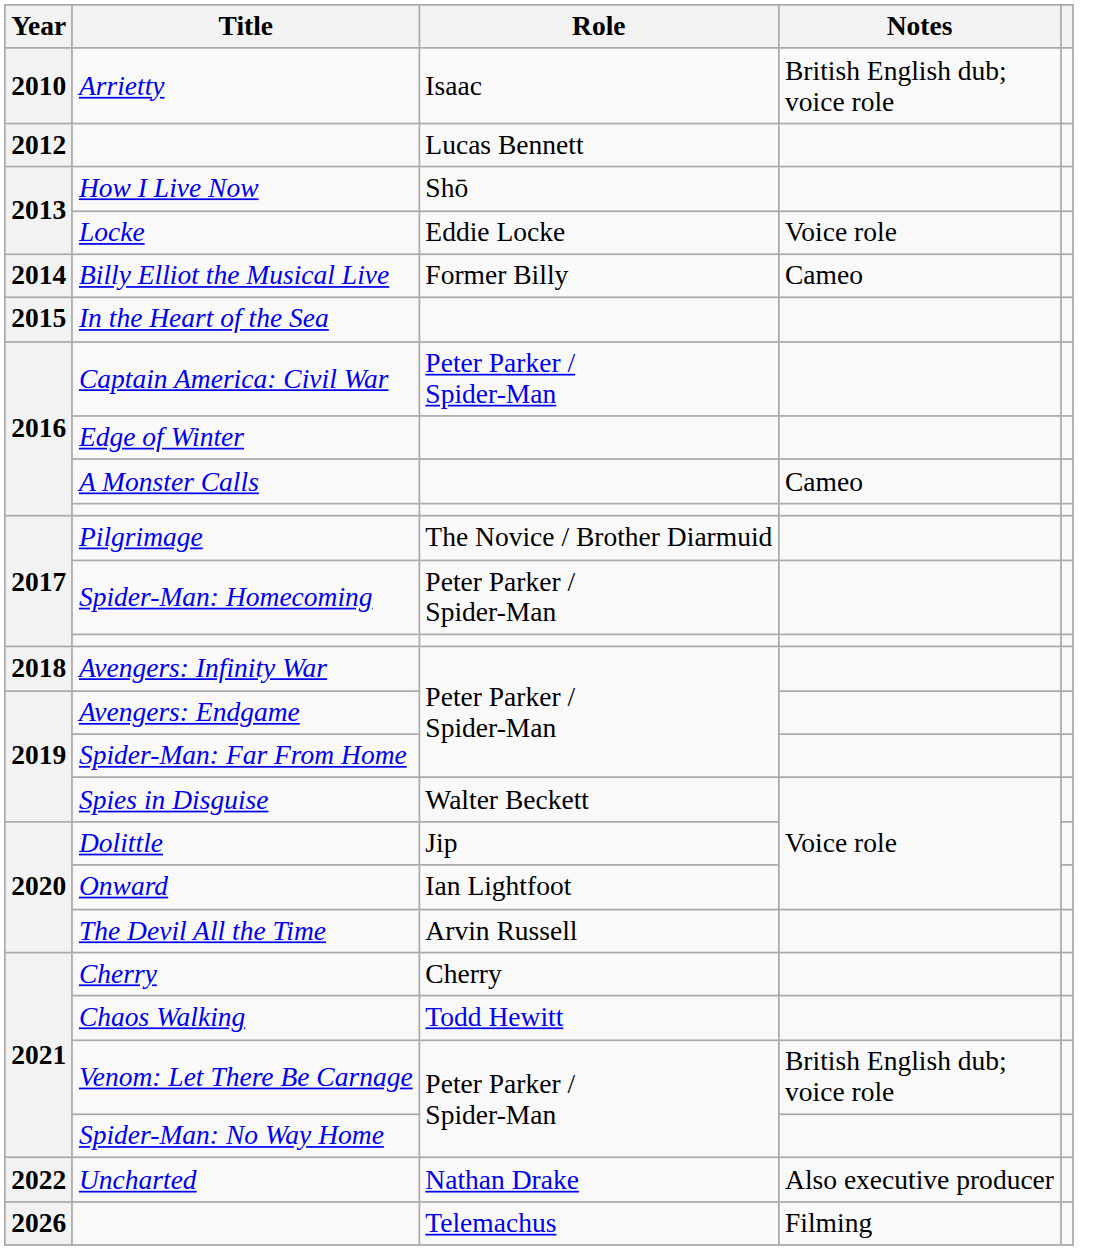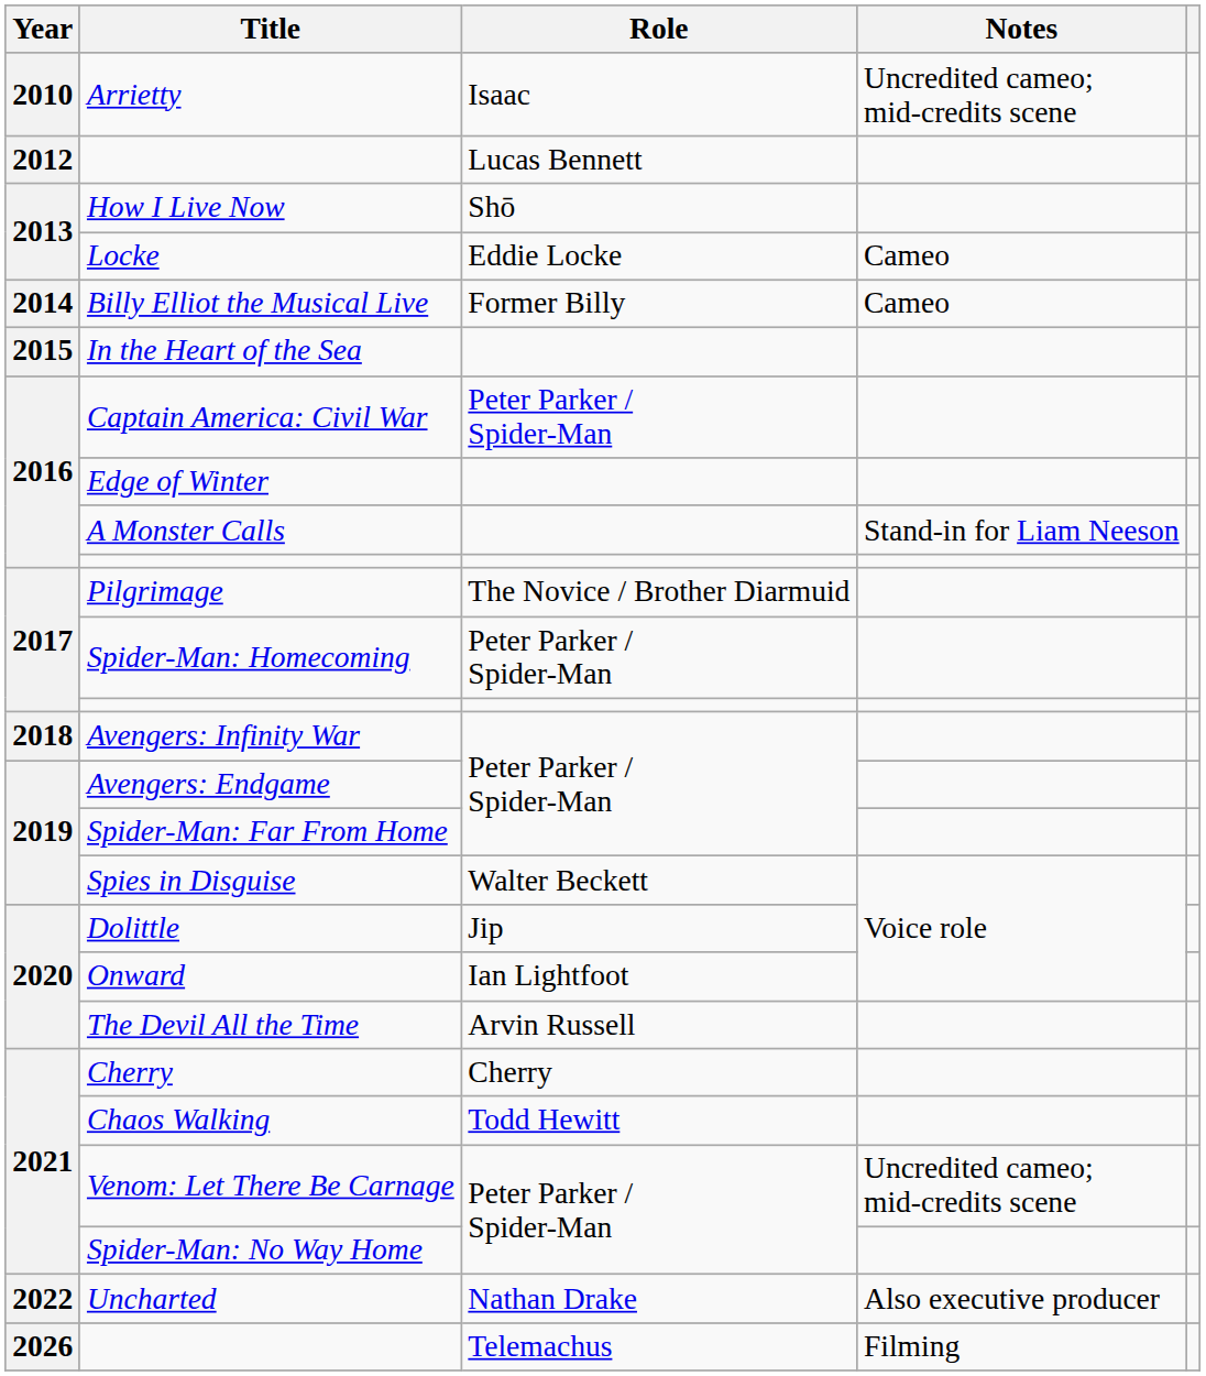 <table class="wikitable plainrowheaders sortable">
 <tr>
 <th scope="col">Year</th>
 <th scope="col">Title</th>
 <th scope="col">Role</th>
 <th scope="col" class="unsortable">Notes</th>
 <th scope="col" class="unsortable"></th>
 </tr>
 <tr>
 <th scope="row">2010</th>
 <td><em><a href='#'>Arrietty</a></em></td>
 <td>Isaac</td>
-<td>British English dub; <br>voice role</td>
+<td>Uncredited cameo; <br>mid-credits scene</td>
 <td style="text-align:center;"></td>
 </tr>
 <tr>
 <th scope="row">2012</th>
 <td></td>
 <td>Lucas Bennett</td>
 <td></td>
 <td style="text-align:center;"></td>
 </tr>
 <tr>
 <th rowspan="2" scope="row">2013</th>
 <td><em><a href='#'>How I Live Now</a></em></td>
 <td>Shō</td>
 <td></td>
 <td style="text-align:center;"></td>
 </tr>
 <tr>
 <td><em><a href='#'>Locke</a></em></td>
 <td>Eddie Locke</td>
-<td>Voice role</td>
+<td>Cameo</td>
 <td style="text-align:center;"></td>
 </tr>
 <tr>
 <th scope="row">2014</th>
 <td><em><a href='#'>Billy Elliot the Musical Live</a></em></td>
 <td>Former Billy</td>
 <td>Cameo</td>
 <td style="text-align:center;"></td>
 </tr>
 <tr>
 <th scope="row">2015</th>
 <td><em><a href='#'>In the Heart of the Sea</a></em></td>
 <td></td>
 <td></td>
 <td style="text-align:center;"></td>
 </tr>
 <tr>
 <th scope="row" rowspan=4>2016</th>
 <td><em><a href='#'>Captain America: Civil War</a></em></td>
 <td><a href='#'>Peter Parker / <br>Spider-Man</a></td>
 <td></td>
 <td style="text-align:center;"></td>
 </tr>
 <tr>
 <td><em><a href='#'>Edge of Winter</a></em></td>
 <td></td>
 <td></td>
 <td style="text-align:center;"></td>
 </tr>
 <tr>
 <td><em><a href='#'>A Monster Calls</a></em></td>
 <td></td>
-<td>Cameo</td>
+<td>Stand-in for <a href='#'>Liam Neeson</a></td>
 <td style="text-align:center;"></td>
 </tr>
 <tr>
 <td></td>
 <td></td>
 <td></td>
 <td style="text-align:center;"></td>
 </tr>
 <tr>
 <th scope="row" rowspan=3>2017</th>
 <td><em><a href='#'>Pilgrimage</a></em></td>
 <td>The Novice / Brother Diarmuid</td>
 <td></td>
 <td style="text-align:center;"></td>
 </tr>
 <tr>
 <td><em><a href='#'>Spider-Man: Homecoming</a></em></td>
 <td>Peter Parker / <br>Spider-Man</td>
 <td></td>
 <td style="text-align:center;"></td>
 </tr>
 <tr>
 <td></td>
 <td></td>
 <td></td>
 <td style="text-align:center;"></td>
 </tr>
 <tr>
 <th scope="row">2018</th>
 <td><em><a href='#'>Avengers: Infinity War</a></em></td>
 <td rowspan=3>Peter Parker / <br>Spider-Man</td>
 <td></td>
 <td style="text-align:center;"></td>
 </tr>
 <tr>
 <th scope="row" rowspan=3>2019</th>
 <td><em><a href='#'>Avengers: Endgame</a></em></td>
 <td></td>
 <td style="text-align:center;"></td>
 </tr>
 <tr>
 <td><em><a href='#'>Spider-Man: Far From Home</a></em></td>
 <td></td>
 <td style="text-align:center;"></td>
 </tr>
 <tr>
 <td><em><a href='#'>Spies in Disguise</a></em></td>
 <td>Walter Beckett</td>
 <td rowspan="3">Voice role</td>
 <td style="text-align:center;"></td>
 </tr>
 <tr>
 <th scope="row" rowspan=3>2020</th>
 <td><em><a href='#'>Dolittle</a></em></td>
 <td>Jip</td>
 <td style="text-align:center;"></td>
 </tr>
 <tr>
 <td><em><a href='#'>Onward</a></em></td>
 <td>Ian Lightfoot</td>
 <td style="text-align:center;"></td>
 </tr>
 <tr>
 <td><em><a href='#'>The Devil All the Time</a></em></td>
 <td>Arvin Russell</td>
 <td></td>
 <td style="text-align:center;"></td>
 </tr>
 <tr>
 <th scope="row" rowspan=4>2021</th>
 <td><em><a href='#'>Cherry</a></em></td>
 <td>Cherry</td>
 <td></td>
 <td style="text-align:center;"></td>
 </tr>
 <tr>
 <td><em><a href='#'>Chaos Walking</a></em></td>
 <td><a href='#'>Todd Hewitt</a></td>
 <td></td>
 <td style="text-align:center;"></td>
 </tr>
 <tr>
 <td><em><a href='#'>Venom: Let There Be Carnage</a></em></td>
 <td rowspan=2>Peter Parker / <br>Spider-Man</td>
-<td>British English dub; <br>voice role</td>
+<td>Uncredited cameo; <br>mid-credits scene</td>
 <td style="text-align:center;"></td>
 </tr>
 <tr>
 <td><em><a href='#'>Spider-Man: No Way Home</a></em></td>
 <td></td>
 <td style="text-align:center;"></td>
 </tr>
 <tr>
 <th scope="row">2022</th>
 <td><em><a href='#'>Uncharted</a></em></td>
 <td><a href='#'>Nathan Drake</a></td>
 <td>Also executive producer</td>
 <td style="text-align:center;"></td>
 </tr>
 <tr>
 <th rowspan="1" scope="row">2026</th>
 <td></td>
 <td><a href='#'>Telemachus</a></td>
 <td>Filming</td>
 <td style="text-align:center;"></td>
 </tr>
 </table>
